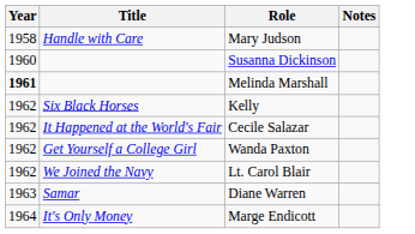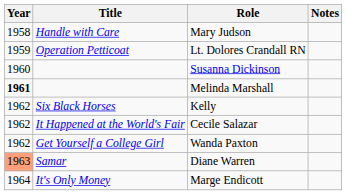 <table class="wikitable sortable">
 <tr>
 <th>Year</th>
 <th>Title</th>
 <th class=unsortable>Role</th>
 <th class=unsortable>Notes</th>
 </tr>
 <tr>
 <td>1958</td>
 <td><em><a href='#'>Handle with Care</a></em></td>
 <td>Mary Judson</td>
+<td></td>
+</tr>
+<tr>
+<td>1959</td>
+<td><em><a href='#'>Operation Petticoat</a></em></td>
+<td>Lt. Dolores Crandall RN</td>
 <td></td>
 </tr>
 <tr>
 <td>1960</td>
 <td><em></em></td>
 <td><a href='#'>Susanna Dickinson</a></td>
 <td></td>
 </tr>
 <tr>
 <td><strong>1961</strong></td>
 <td><em></em></td>
 <td>Melinda Marshall</td>
 <td></td>
 </tr>
 <tr>
 <td>1962</td>
 <td><em><a href='#'>Six Black Horses</a></em></td>
 <td>Kelly</td>
 <td></td>
 </tr>
 <tr>
 <td>1962</td>
 <td><em><a href='#'>It Happened at the World's Fair</a></em></td>
 <td>Cecile Salazar</td>
 <td></td>
 </tr>
 <tr>
 <td>1962</td>
 <td><em><a href='#'>Get Yourself a College Girl</a></em></td>
 <td>Wanda Paxton</td>
 <td></td>
 </tr>
 <tr>
-<td>1962</td>
-<td><em><a href='#'>We Joined the Navy</a></em></td>
-<td>Lt. Carol Blair</td>
-<td></td>
-</tr>
-<tr>
-<td>1963</td>
+<td style="background: lightsalmon;">1963</td>
 <td><em><a href='#'>Samar</a></em></td>
 <td>Diane Warren</td>
 <td></td>
 </tr>
 <tr>
 <td>1964</td>
 <td><em><a href='#'>It's Only Money</a></em></td>
 <td>Marge Endicott</td>
 <td></td>
 </tr>
 </table>
